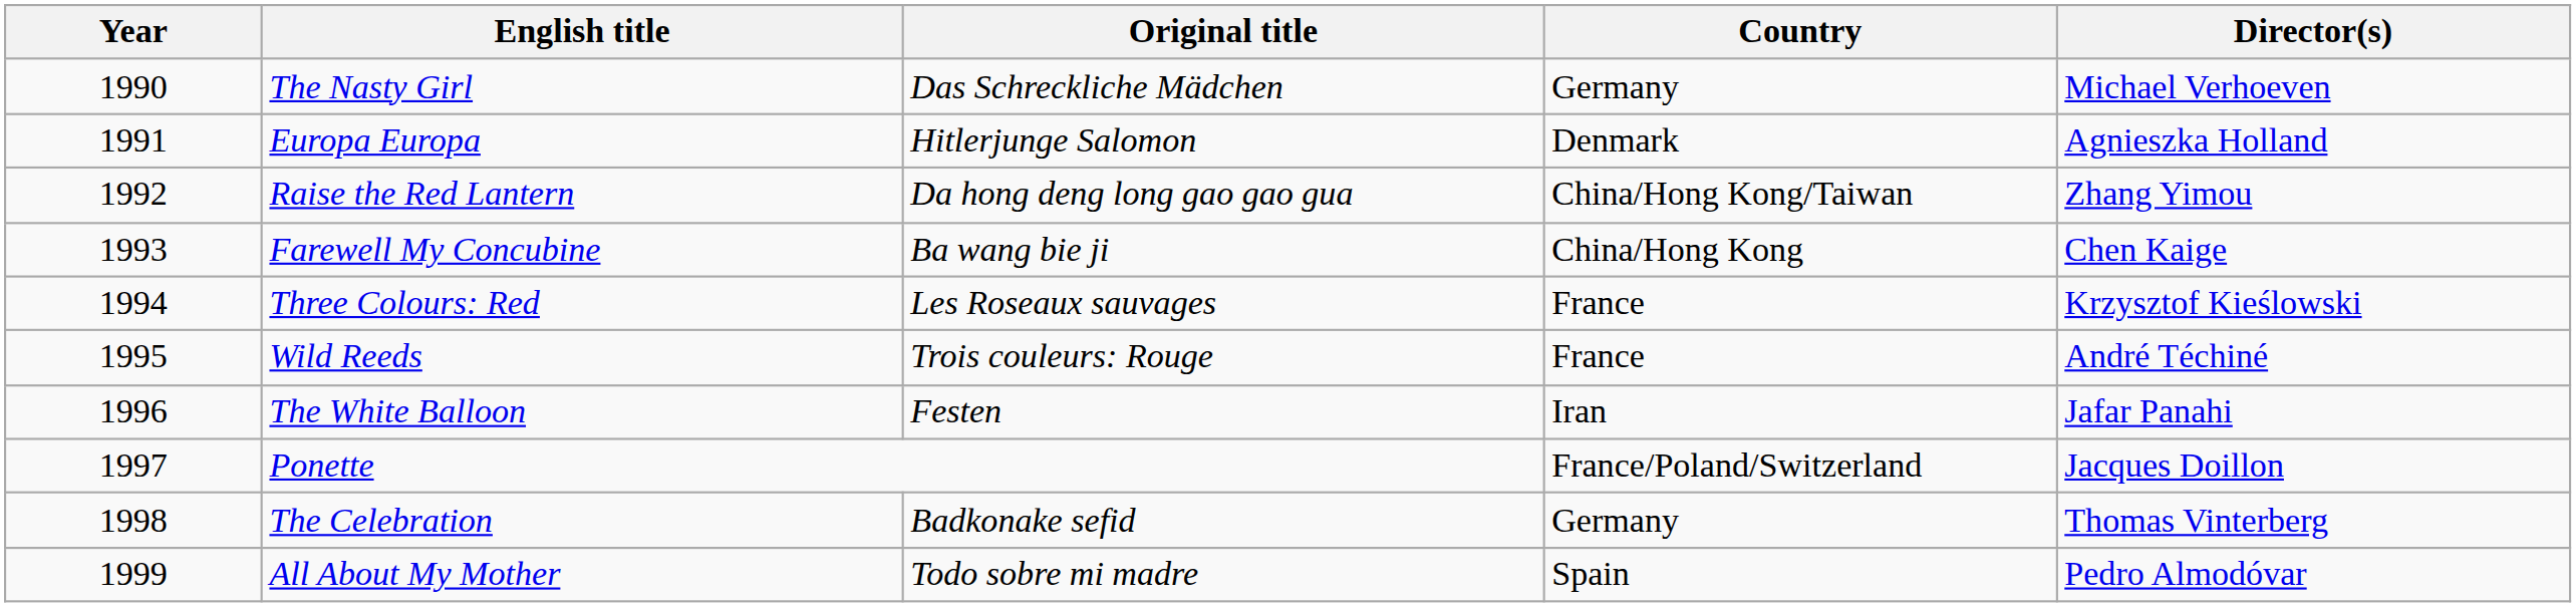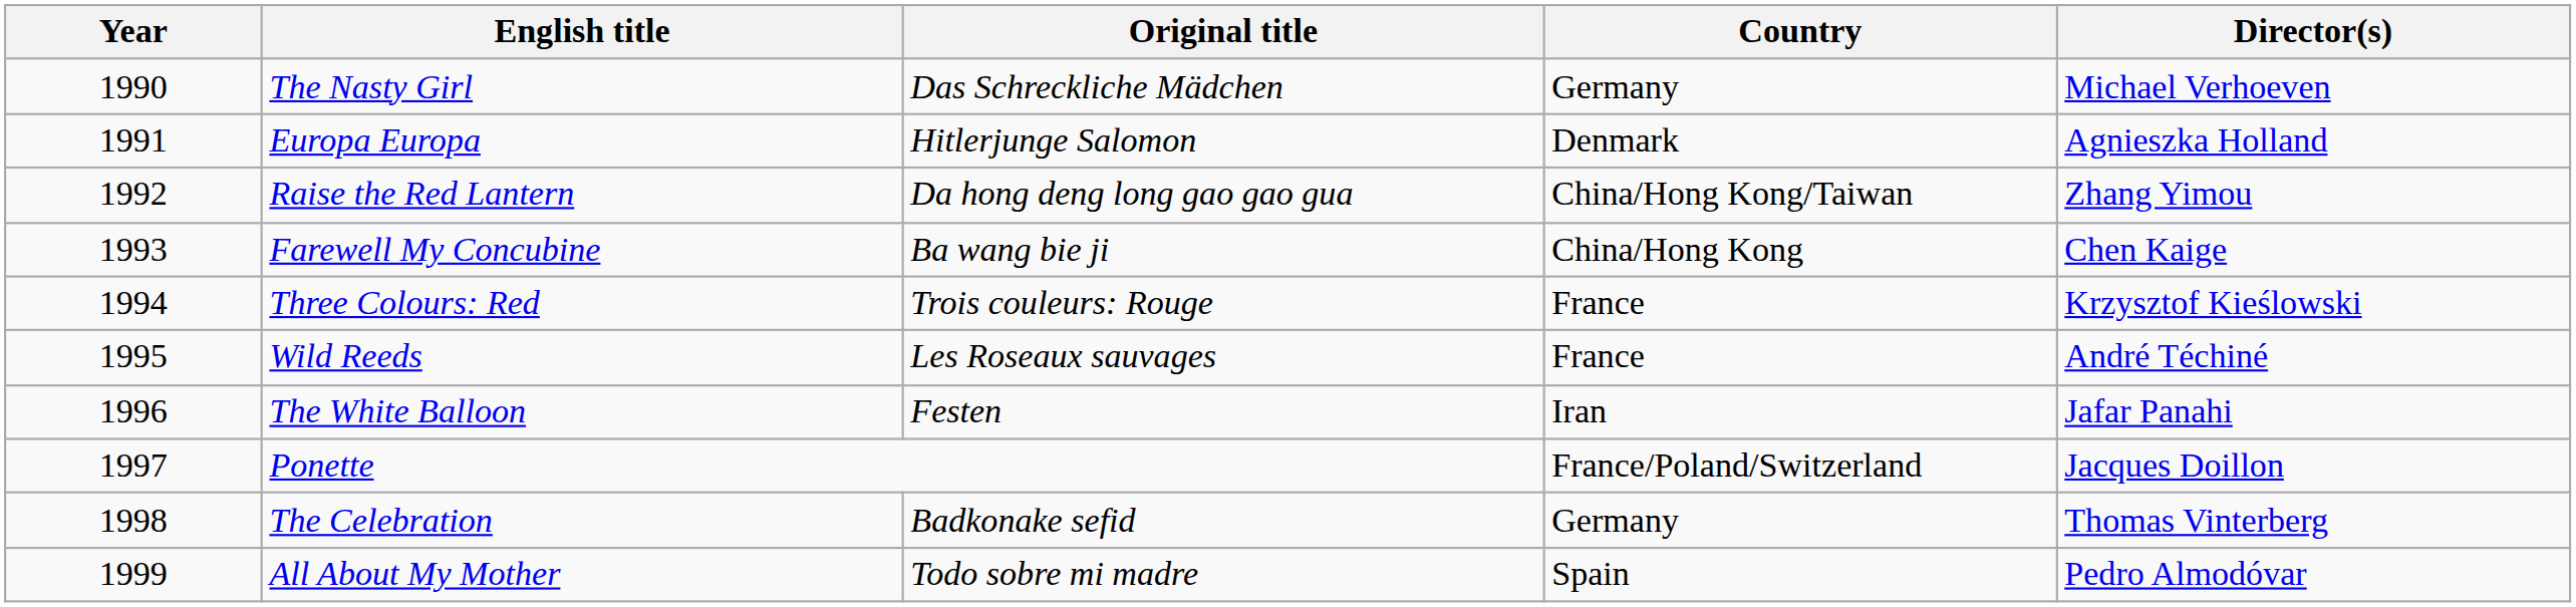 <table class="wikitable" width="95%" cellpadding="5">
 <tr>
 <th width="10%">Year</th>
 <th width="25%">English title</th>
 <th width="25%">Original title</th>
 <th width="20%">Country</th>
 <th width="20%">Director(s)</th>
 </tr>
 <tr>
 <td style="text-align:center;">1990</td>
 <td><em><a href='#'>The Nasty Girl</a></em></td>
 <td><em>Das Schreckliche Mädchen </em></td>
 <td>Germany</td>
 <td><a href='#'>Michael Verhoeven</a></td>
 </tr>
 <tr>
 <td style="text-align:center;">1991</td>
 <td><em><a href='#'>Europa Europa</a></em></td>
 <td><em>Hitlerjunge Salomon</em></td>
 <td>Denmark</td>
 <td><a href='#'>Agnieszka Holland</a></td>
 </tr>
 <tr>
 <td style="text-align:center;">1992</td>
 <td><em><a href='#'>Raise the Red Lantern</a></em></td>
 <td><em>Da hong deng long gao gao gua</em></td>
 <td>China/Hong Kong/Taiwan</td>
 <td><a href='#'>Zhang Yimou</a></td>
 </tr>
 <tr>
 <td style="text-align:center;">1993</td>
 <td><em><a href='#'>Farewell My Concubine</a></em></td>
 <td><em>Ba wang bie ji</em></td>
 <td>China/Hong Kong</td>
 <td><a href='#'>Chen Kaige</a></td>
 </tr>
 <tr>
 <td style="text-align:center;">1994</td>
 <td><em><a href='#'>Three Colours: Red</a></em></td>
-<td><em>Les Roseaux sauvages</em></td>
+<td><em>Trois couleurs: Rouge</em></td>
 <td>France</td>
 <td><a href='#'>Krzysztof Kieślowski</a></td>
 </tr>
 <tr>
 <td style="text-align:center;">1995</td>
 <td><em><a href='#'>Wild Reeds</a></em></td>
-<td><em>Trois couleurs: Rouge</em></td>
+<td><em>Les Roseaux sauvages</em></td>
 <td>France</td>
 <td><a href='#'>André Téchiné</a></td>
 </tr>
 <tr>
 <td style="text-align:center;">1996</td>
 <td><em><a href='#'>The White Balloon</a></em></td>
 <td><em>Festen</em></td>
 <td>Iran</td>
 <td><a href='#'>Jafar Panahi</a></td>
 </tr>
 <tr>
 <td style="text-align:center;">1997</td>
 <td colspan="2"><em><a href='#'>Ponette</a></em></td>
 <td>France/Poland/Switzerland</td>
 <td><a href='#'>Jacques Doillon</a></td>
 </tr>
 <tr>
 <td style="text-align:center;">1998</td>
 <td><em><a href='#'>The Celebration</a></em></td>
 <td><em>Badkonake sefid</em></td>
 <td>Germany</td>
 <td><a href='#'>Thomas Vinterberg</a></td>
 </tr>
 <tr>
 <td style="text-align:center;">1999</td>
 <td><em><a href='#'>All About My Mother</a></em></td>
 <td><em>Todo sobre mi madre</em></td>
 <td>Spain</td>
 <td><a href='#'>Pedro Almodóvar</a></td>
 </tr>
 </table>
